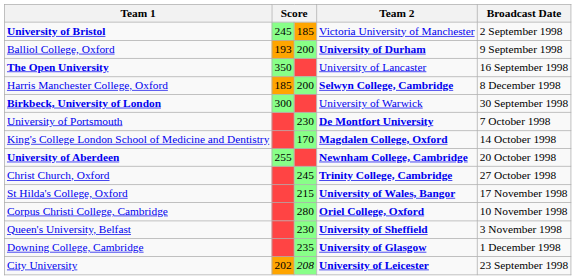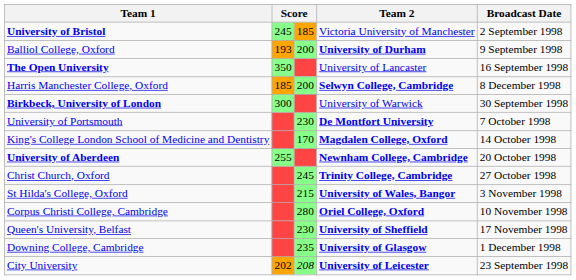 <table class="wikitable" border="1">
 <tr>
 <th>Team 1</th>
 <th colspan=2>Score</th>
 <th>Team 2</th>
 <th>Broadcast Date</th>
 </tr>
 <tr>
 <td><strong><a href='#'>University of Bristol</a></strong></td>
 <td style="background:#88ff88">245</td>
 <td style="background:orange">185</td>
 <td><a href='#'>Victoria University of Manchester</a></td>
 <td>2 September 1998</td>
 </tr>
 <tr>
 <td><a href='#'>Balliol College, Oxford</a></td>
 <td style="background:orange">193</td>
 <td style="background:#88ff88">200</td>
 <td><strong><a href='#'>University of Durham</a></strong></td>
 <td>9 September 1998</td>
 </tr>
 <tr>
 <td><strong><a href='#'>The Open University</a></strong></td>
 <td style="background:#88ff88">350</td>
 <td style="background:#ff4444"></td>
 <td><a href='#'>University of Lancaster</a></td>
 <td>16 September 1998</td>
 </tr>
 <tr>
 <td><a href='#'>Harris Manchester College, Oxford</a></td>
 <td style="background:orange">185</td>
 <td style="background:#88ff88">200</td>
 <td><strong><a href='#'>Selwyn College, Cambridge</a></strong></td>
 <td>8 December 1998</td>
 </tr>
 <tr>
 <td><strong><a href='#'>Birkbeck, University of London</a></strong></td>
 <td style="background:#88ff88">300</td>
 <td style="background:#ff4444"></td>
 <td><a href='#'>University of Warwick</a></td>
 <td>30 September 1998</td>
 </tr>
 <tr>
 <td><a href='#'>University of Portsmouth</a></td>
 <td style="background:#ff4444"></td>
 <td style="background:#88ff88">230</td>
 <td><strong><a href='#'>De Montfort University</a></strong></td>
 <td>7 October 1998</td>
 </tr>
 <tr>
 <td><a href='#'>King's College London School of Medicine and Dentistry</a></td>
 <td style="background:#ff4444"></td>
 <td style="background:#88ff88">170</td>
 <td><strong><a href='#'>Magdalen College, Oxford</a></strong></td>
 <td>14 October 1998</td>
 </tr>
 <tr>
 <td><strong><a href='#'>University of Aberdeen</a></strong></td>
 <td style="background:#88ff88">255</td>
 <td style="background:#ff4444"></td>
 <td><strong><a href='#'>Newnham College, Cambridge</a></strong></td>
 <td>20 October 1998</td>
 </tr>
 <tr>
 <td><a href='#'>Christ Church, Oxford</a></td>
 <td style="background:#ff4444"></td>
 <td style="background:#88ff88">245</td>
 <td><strong><a href='#'>Trinity College, Cambridge</a></strong></td>
 <td>27 October 1998</td>
 </tr>
 <tr>
 <td><a href='#'>St Hilda's College, Oxford</a></td>
 <td style="background:#ff4444"></td>
 <td style="background:#88ff88">215</td>
 <td><strong><a href='#'>University of Wales, Bangor</a></strong></td>
-<td>17 November 1998</td>
+<td>3 November 1998</td>
 </tr>
 <tr>
 <td><a href='#'>Corpus Christi College, Cambridge</a></td>
 <td style="background:#ff4444"></td>
 <td style="background:#88ff88">280</td>
 <td><strong><a href='#'>Oriel College, Oxford</a></strong></td>
 <td>10 November 1998</td>
 </tr>
 <tr>
 <td><a href='#'>Queen's University, Belfast</a></td>
 <td style="background:#ff4444"></td>
 <td style="background:#88ff88">230</td>
 <td><strong><a href='#'>University of Sheffield</a></strong></td>
-<td>3 November 1998</td>
+<td>17 November 1998</td>
 </tr>
 <tr>
 <td><a href='#'>Downing College, Cambridge</a></td>
 <td style="background:#ff4444"></td>
 <td style="background:#88ff88">235</td>
 <td><strong><a href='#'>University of Glasgow</a></strong></td>
 <td>1 December 1998</td>
 </tr>
 <tr>
 <td><a href='#'>City University</a></td>
 <td style="background:orange">202</td>
 <td style="background:#88ff88"><em>208</em></td>
 <td><strong><a href='#'>University of Leicester</a></strong></td>
 <td>23 September 1998</td>
 </tr>
 </table>
